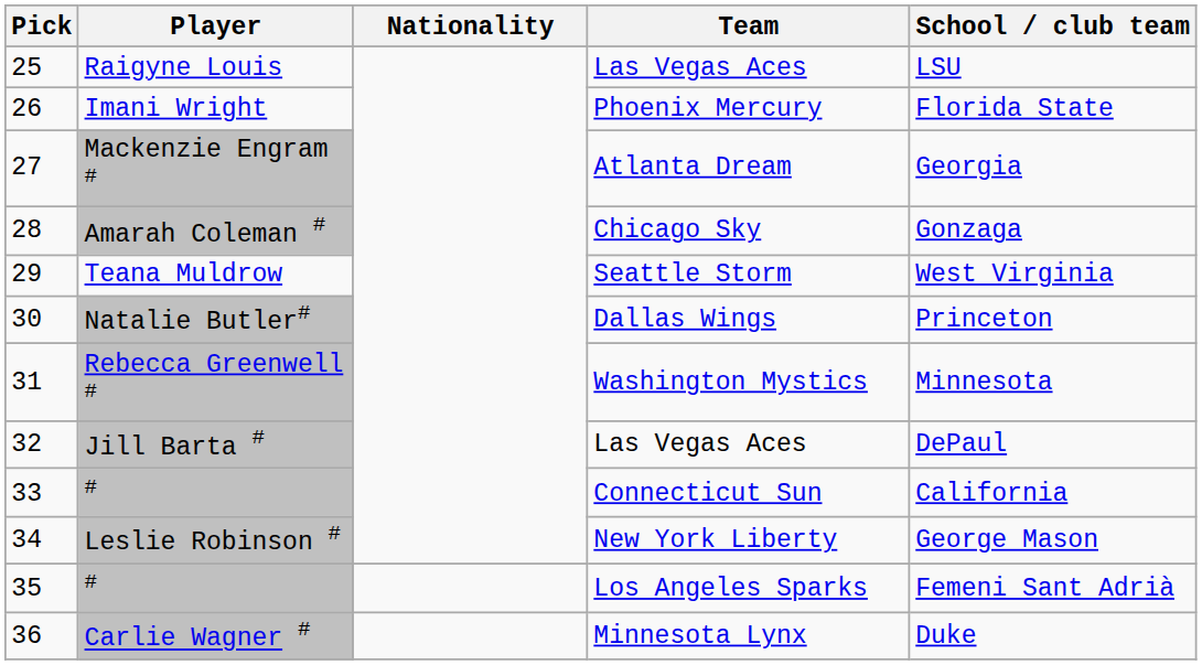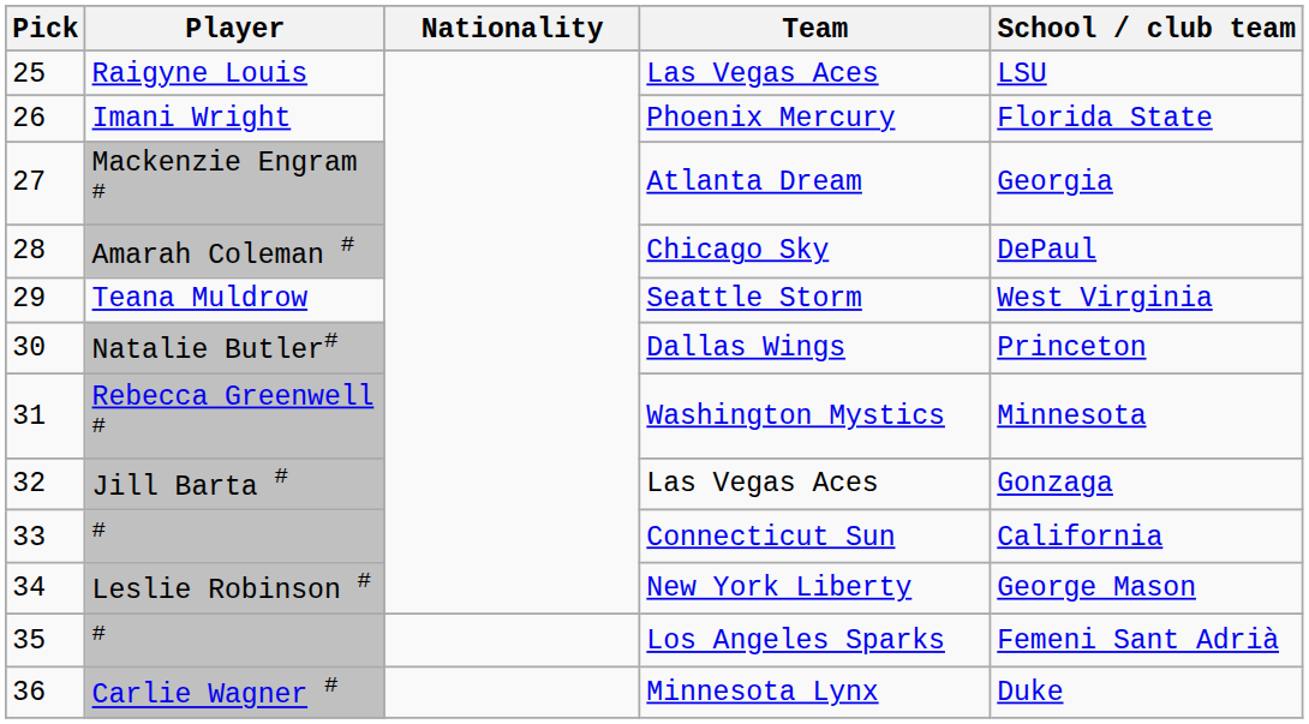 <table class="wikitable sortable">
 <tr>
 <th width=30>Pick</th>
 <th width=333>Player</th>
 <th width=200>Nationality</th>
 <th width=383>Team</th>
 <th width=333>School / club team</th>
 </tr>
 <tr>
 <td>25</td>
 <td><a href='#'>Raigyne Louis</a></td>
 <td rowspan=10></td>
 <td><a href='#'>Las Vegas Aces</a></td>
 <td><a href='#'>LSU</a></td>
 </tr>
 <tr>
 <td>26</td>
 <td><a href='#'>Imani Wright</a></td>
 <td><a href='#'>Phoenix Mercury</a> </td>
 <td><a href='#'>Florida State</a></td>
 </tr>
 <tr>
 <td>27</td>
 <td bgcolor=#C0C0C0>Mackenzie Engram <sup>#</sup></td>
 <td><a href='#'>Atlanta Dream</a></td>
 <td><a href='#'>Georgia</a></td>
 </tr>
 <tr>
 <td>28</td>
 <td bgcolor=#C0C0C0>Amarah Coleman <sup>#</sup></td>
 <td><a href='#'>Chicago Sky</a></td>
-<td><a href='#'>Gonzaga</a></td>
+<td><a href='#'>DePaul</a></td>
 </tr>
 <tr>
 <td>29</td>
 <td><a href='#'>Teana Muldrow</a></td>
 <td><a href='#'>Seattle Storm</a></td>
 <td><a href='#'>West Virginia</a></td>
 </tr>
 <tr>
 <td>30</td>
 <td bgcolor=#C0C0C0>Natalie Butler<sup>#</sup></td>
 <td><a href='#'>Dallas Wings</a></td>
 <td><a href='#'>Princeton</a></td>
 </tr>
 <tr>
 <td>31</td>
 <td bgcolor=#C0C0C0><a href='#'>Rebecca Greenwell</a> <sup>#</sup></td>
 <td><a href='#'>Washington Mystics</a></td>
 <td><a href='#'>Minnesota</a></td>
 </tr>
 <tr>
 <td>32</td>
 <td bgcolor=#C0C0C0>Jill Barta <sup>#</sup> </td>
 <td>Las Vegas Aces </td>
-<td><a href='#'>DePaul</a></td>
+<td><a href='#'>Gonzaga</a></td>
 </tr>
 <tr>
 <td>33</td>
 <td bgcolor=#C0C0C0> <sup>#</sup></td>
 <td><a href='#'>Connecticut Sun</a></td>
 <td><a href='#'>California</a></td>
 </tr>
 <tr>
 <td>34</td>
 <td bgcolor=#C0C0C0>Leslie Robinson <sup>#</sup></td>
 <td><a href='#'>New York Liberty</a></td>
 <td><a href='#'>George Mason</a></td>
 </tr>
 <tr>
 <td>35</td>
 <td bgcolor=#C0C0C0> <sup>#</sup></td>
 <td></td>
 <td><a href='#'>Los Angeles Sparks</a></td>
 <td><a href='#'>Femeni Sant Adrià</a> </td>
 </tr>
 <tr>
 <td>36</td>
 <td bgcolor=#C0C0C0><a href='#'>Carlie Wagner</a> <sup>#</sup></td>
 <td></td>
 <td><a href='#'>Minnesota Lynx</a></td>
 <td><a href='#'>Duke</a></td>
 </tr>
 </table>
